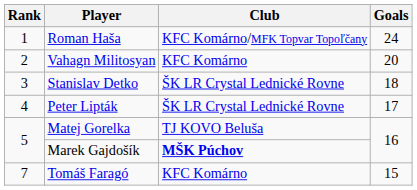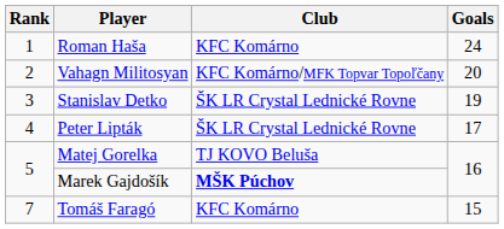 <table class="wikitable" style="text-align:center">
 <tr>
 <th>Rank</th>
 <th>Player</th>
 <th>Club</th>
 <th>Goals</th>
 </tr>
 <tr>
 <td rowspan=1>1</td>
 <td align="left"> <a href='#'>Roman Haša</a></td>
-<td align="left"><a href='#'>KFC Komárno</a>/<small><a href='#'>MFK Topvar Topoľčany</a></small></td>
+<td align="left"><a href='#'>KFC Komárno</a></td>
 <td rowspan=1>24</td>
 </tr>
 <tr>
 <td rowspan=1>2</td>
 <td align="left"> <a href='#'>Vahagn Militosyan</a></td>
-<td align="left"><a href='#'>KFC Komárno</a></td>
+<td align="left"><a href='#'>KFC Komárno</a>/<small><a href='#'>MFK Topvar Topoľčany</a></small></td>
 <td rowspan=1>20</td>
 </tr>
 <tr>
 <td rowspan=1>3</td>
 <td align="left"> <a href='#'>Stanislav Detko</a></td>
 <td align="left"><a href='#'>ŠK LR Crystal Lednické Rovne</a></td>
-<td rowspan=1>18</td>
+<td rowspan=1>19</td>
 </tr>
 <tr>
 <td rowspan=1>4</td>
 <td align="left"> <a href='#'>Peter Lipták</a></td>
 <td align="left"><a href='#'>ŠK LR Crystal Lednické Rovne</a></td>
 <td rowspan=1>17</td>
 </tr>
 <tr>
 <td rowspan=2>5</td>
 <td align="left"> <a href='#'>Matej Gorelka</a></td>
 <td align="left"><a href='#'>TJ KOVO Beluša</a></td>
 <td rowspan=2>16</td>
 </tr>
 <tr>
 <td align="left"> Marek Gajdošík</td>
 <td align="left"><strong><a href='#'>MŠK Púchov</a></strong></td>
 </tr>
 <tr>
 <td rowspan=1>7</td>
 <td align="left"> <a href='#'>Tomáš Faragó</a></td>
 <td align="left"><a href='#'>KFC Komárno</a></td>
 <td rowspan=1>15</td>
 </tr>
 </table>
